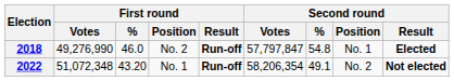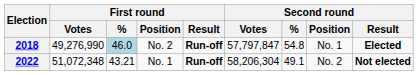 <table class=wikitable style="text-align: center;">
 <tr>
 <th rowspan=2>Election</th>
 <th colspan=4>First round</th>
 <th colspan=4>Second round</th>
 </tr>
 <tr>
 <th>Votes</th>
 <th>%</th>
 <th>Position</th>
 <th>Result</th>
 <th>Votes</th>
 <th>%</th>
 <th>Position</th>
 <th>Result</th>
 </tr>
 <tr>
 <th><a href='#'>2018</a></th>
 <td>49,276,990</td>
-<td>46.0</td>
+<td style="background: lightblue;">46.0</td>
 <td>No. 2</td>
 <td><strong>Run-off</strong></td>
 <td>57,797,847</td>
 <td>54.8</td>
 <td>No. 1</td>
 <td><strong>Elected</strong></td>
 </tr>
 <tr>
 <th><a href='#'>2022</a></th>
 <td>51,072,348</td>
-<td>43.20</td>
+<td>43.21</td>
 <td>No. 1</td>
 <td><strong>Run-off</strong></td>
-<td>58,206,354</td>
+<td>58,206,304</td>
 <td>49.1</td>
 <td>No. 2</td>
 <td><strong>Not elected</strong></td>
 </tr>
 </table>
